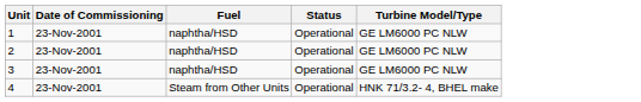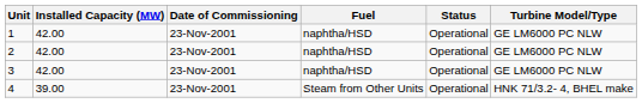 <table class="sortable wikitable" style="font-size:88%">
 <tr>
 <th>Unit</th>
+<th>Installed Capacity (<a href='#'>MW</a>)</th>
 <th>Date of Commissioning</th>
 <th>Fuel</th>
 <th>Status</th>
 <th>Turbine Model/Type</th>
 </tr>
 <tr>
 <td>1</td>
+<td>42.00</td>
 <td>23-Nov-2001</td>
 <td>naphtha/HSD</td>
 <td>Operational</td>
 <td>GE LM6000 PC NLW</td>
 </tr>
 <tr>
 <td>2</td>
+<td>42.00</td>
 <td>23-Nov-2001</td>
 <td>naphtha/HSD</td>
 <td>Operational</td>
 <td>GE LM6000 PC NLW</td>
 </tr>
 <tr>
 <td>3</td>
+<td>42.00</td>
 <td>23-Nov-2001</td>
 <td>naphtha/HSD</td>
 <td>Operational</td>
 <td>GE LM6000 PC NLW</td>
 </tr>
 <tr>
 <td>4</td>
+<td>39.00</td>
 <td>23-Nov-2001</td>
 <td>Steam from Other Units</td>
 <td>Operational</td>
 <td>HNK 71/3.2- 4, BHEL make</td>
 </tr>
 </table>
